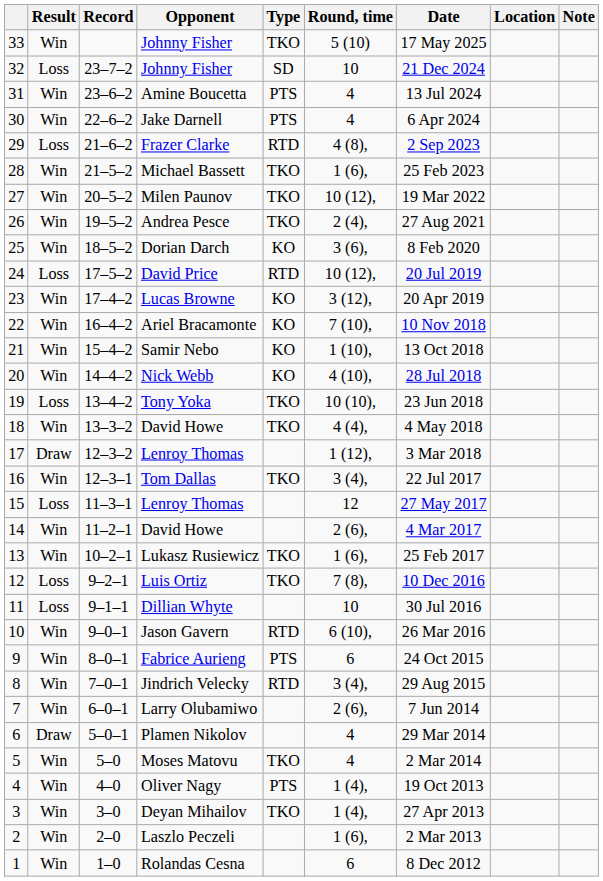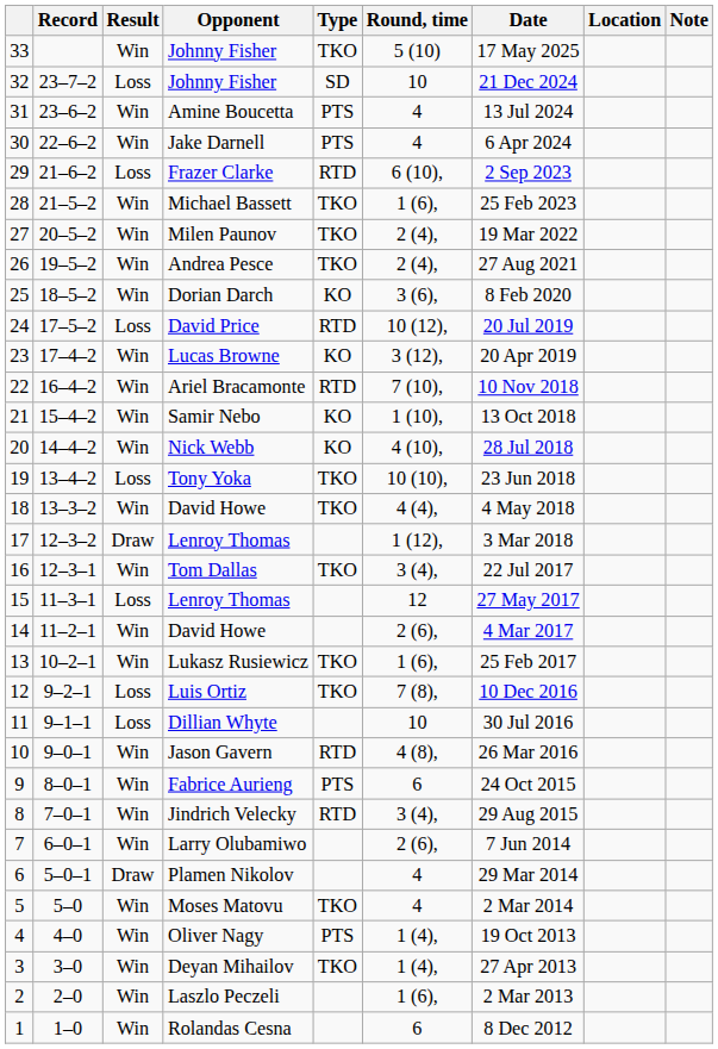 <table class="wikitable" style="text-align:center">
 <tr>
 <th></th>
+<th>Record</th>
 <th>Result</th>
-<th>Record</th>
 <th>Opponent</th>
 <th>Type</th>
 <th>Round, time</th>
 <th>Date</th>
 <th>Location</th>
 <th>Note</th>
 </tr>
 <tr>
 <td>33</td>
+<td></td>
 <td>Win</td>
-<td></td>
 <td style="text-align:left;"><a href='#'>Johnny Fisher</a></td>
 <td>TKO</td>
 <td>5 (10) </td>
 <td>17 May 2025</td>
 <td style="text-align:left;"></td>
 <td style="text-align:left;"></td>
 </tr>
 <tr>
 <td>32</td>
+<td>23–7–2</td>
 <td>Loss</td>
-<td>23–7–2</td>
 <td style="text-align:left;"><a href='#'>Johnny Fisher</a></td>
 <td>SD</td>
 <td>10</td>
 <td><a href='#'>21 Dec 2024</a></td>
 <td style="text-align:left;"></td>
 <td style="text-align:left;"></td>
 </tr>
 <tr>
 <td>31</td>
+<td>23–6–2</td>
 <td>Win</td>
-<td>23–6–2</td>
 <td style="text-align:left;">Amine Boucetta</td>
 <td>PTS</td>
 <td>4</td>
 <td>13 Jul 2024</td>
 <td style="text-align:left;"></td>
 <td></td>
 </tr>
 <tr>
 <td>30</td>
+<td>22–6–2</td>
 <td>Win</td>
-<td>22–6–2</td>
 <td style="text-align:left;">Jake Darnell</td>
 <td>PTS</td>
 <td>4</td>
 <td>6 Apr 2024</td>
 <td style="text-align:left;"></td>
 <td></td>
 </tr>
 <tr>
 <td>29</td>
+<td>21–6–2</td>
 <td>Loss</td>
-<td>21–6–2</td>
 <td style="text-align:left;"><a href='#'>Frazer Clarke</a></td>
 <td>RTD</td>
-<td>4 (8), </td>
+<td>6 (10), </td>
 <td><a href='#'>2 Sep 2023</a></td>
 <td style="text-align:left;"></td>
 <td></td>
 </tr>
 <tr>
 <td>28</td>
+<td>21–5–2</td>
 <td>Win</td>
-<td>21–5–2</td>
 <td style="text-align:left;">Michael Bassett</td>
 <td>TKO</td>
 <td>1 (6), </td>
 <td>25 Feb 2023</td>
 <td style="text-align:left;"></td>
 <td></td>
 </tr>
 <tr>
 <td>27</td>
+<td>20–5–2</td>
 <td>Win</td>
-<td>20–5–2</td>
 <td style="text-align:left;">Milen Paunov</td>
 <td>TKO</td>
-<td>10 (12), </td>
+<td>2 (4), </td>
 <td>19 Mar 2022</td>
 <td style="text-align:left;"></td>
 <td></td>
 </tr>
 <tr>
 <td>26</td>
+<td>19–5–2</td>
 <td>Win</td>
-<td>19–5–2</td>
 <td style="text-align:left;">Andrea Pesce</td>
 <td>TKO</td>
 <td>2 (4), </td>
 <td>27 Aug 2021</td>
 <td style="text-align:left;"></td>
 <td></td>
 </tr>
 <tr>
 <td>25</td>
+<td>18–5–2</td>
 <td>Win</td>
-<td>18–5–2</td>
 <td style="text-align:left;">Dorian Darch</td>
 <td>KO</td>
 <td>3 (6), </td>
 <td>8 Feb 2020</td>
 <td style="text-align:left;"></td>
 <td></td>
 </tr>
 <tr>
 <td>24</td>
+<td>17–5–2</td>
 <td>Loss</td>
-<td>17–5–2</td>
 <td style="text-align:left;"><a href='#'>David Price</a></td>
 <td>RTD</td>
 <td>10 (12), </td>
 <td><a href='#'>20 Jul 2019</a></td>
 <td style="text-align:left;"></td>
 <td style="text-align:left;"></td>
 </tr>
 <tr>
 <td>23</td>
+<td>17–4–2</td>
 <td>Win</td>
-<td>17–4–2</td>
 <td style="text-align:left;"><a href='#'>Lucas Browne</a></td>
 <td>KO</td>
 <td>3 (12), </td>
 <td>20 Apr 2019</td>
 <td style="text-align:left;"></td>
 <td></td>
 </tr>
 <tr>
 <td>22</td>
+<td>16–4–2</td>
 <td>Win</td>
-<td>16–4–2</td>
 <td style="text-align:left;">Ariel Bracamonte</td>
-<td>KO</td>
+<td>RTD</td>
 <td>7 (10), </td>
 <td><a href='#'>10 Nov 2018</a></td>
 <td style="text-align:left;"></td>
 <td></td>
 </tr>
 <tr>
 <td>21</td>
+<td>15–4–2</td>
 <td>Win</td>
-<td>15–4–2</td>
 <td style="text-align:left;">Samir Nebo</td>
 <td>KO</td>
 <td>1 (10), </td>
 <td>13 Oct 2018</td>
 <td style="text-align:left;"></td>
 <td></td>
 </tr>
 <tr>
 <td>20</td>
+<td>14–4–2</td>
 <td>Win</td>
-<td>14–4–2</td>
 <td style="text-align:left;"><a href='#'>Nick Webb</a></td>
 <td>KO</td>
 <td>4 (10), </td>
 <td><a href='#'>28 Jul 2018</a></td>
 <td style="text-align:left;"></td>
 <td></td>
 </tr>
 <tr>
 <td>19</td>
+<td>13–4–2</td>
 <td>Loss</td>
-<td>13–4–2</td>
 <td style="text-align:left;"><a href='#'>Tony Yoka</a></td>
 <td>TKO</td>
 <td>10 (10), </td>
 <td>23 Jun 2018</td>
 <td style="text-align:left;"></td>
 <td></td>
 </tr>
 <tr>
 <td>18</td>
+<td>13–3–2</td>
 <td>Win</td>
-<td>13–3–2</td>
 <td style="text-align:left;">David Howe</td>
 <td>TKO</td>
 <td>4 (4), </td>
 <td>4 May 2018</td>
 <td style="text-align:left;"></td>
 <td></td>
 </tr>
 <tr>
 <td>17</td>
+<td>12–3–2</td>
 <td>Draw</td>
-<td>12–3–2</td>
 <td style="text-align:left;"><a href='#'>Lenroy Thomas</a></td>
 <td></td>
 <td>1 (12), </td>
 <td>3 Mar 2018</td>
 <td style="text-align:left;"></td>
 <td style="text-align:left;"></td>
 </tr>
 <tr>
 <td>16</td>
+<td>12–3–1</td>
 <td>Win</td>
-<td>12–3–1</td>
 <td style="text-align:left;"><a href='#'>Tom Dallas</a></td>
 <td>TKO</td>
 <td>3 (4), </td>
 <td>22 Jul 2017</td>
 <td style="text-align:left;"></td>
 <td></td>
 </tr>
 <tr>
 <td>15</td>
+<td>11–3–1</td>
 <td>Loss</td>
-<td>11–3–1</td>
 <td style="text-align:left;"><a href='#'>Lenroy Thomas</a></td>
 <td></td>
 <td>12</td>
 <td><a href='#'>27 May 2017</a></td>
 <td style="text-align:left;"></td>
 <td style="text-align:left;"></td>
 </tr>
 <tr>
 <td>14</td>
+<td>11–2–1</td>
 <td>Win</td>
-<td>11–2–1</td>
 <td style="text-align:left;">David Howe</td>
 <td></td>
 <td>2 (6), </td>
 <td><a href='#'>4 Mar 2017</a></td>
 <td style="text-align:left;"></td>
 <td></td>
 </tr>
 <tr>
 <td>13</td>
+<td>10–2–1</td>
 <td>Win</td>
-<td>10–2–1</td>
 <td style="text-align:left;">Lukasz Rusiewicz</td>
 <td>TKO</td>
 <td>1 (6), </td>
 <td>25 Feb 2017</td>
 <td style="text-align:left;"></td>
 <td></td>
 </tr>
 <tr>
 <td>12</td>
+<td>9–2–1</td>
 <td>Loss</td>
-<td>9–2–1</td>
 <td style="text-align:left;"><a href='#'>Luis Ortiz</a></td>
 <td>TKO</td>
 <td>7 (8), </td>
 <td><a href='#'>10 Dec 2016</a></td>
 <td style="text-align:left;"></td>
 <td></td>
 </tr>
 <tr>
 <td>11</td>
+<td>9–1–1</td>
 <td>Loss</td>
-<td>9–1–1</td>
 <td style="text-align:left;"><a href='#'>Dillian Whyte</a></td>
 <td></td>
 <td>10</td>
 <td>30 Jul 2016</td>
 <td style="text-align:left;"></td>
 <td style="text-align:left;"></td>
 </tr>
 <tr>
 <td>10</td>
+<td>9–0–1</td>
 <td>Win</td>
-<td>9–0–1</td>
 <td style="text-align:left;">Jason Gavern</td>
 <td>RTD</td>
-<td>6 (10), </td>
+<td>4 (8), </td>
 <td>26 Mar 2016</td>
 <td style="text-align:left;"></td>
 <td></td>
 </tr>
 <tr>
 <td>9</td>
+<td>8–0–1</td>
 <td>Win</td>
-<td>8–0–1</td>
 <td style="text-align:left;"><a href='#'>Fabrice Aurieng</a></td>
 <td>PTS</td>
 <td>6</td>
 <td>24 Oct 2015</td>
 <td style="text-align:left;"></td>
 <td></td>
 </tr>
 <tr>
 <td>8</td>
+<td>7–0–1</td>
 <td>Win</td>
-<td>7–0–1</td>
 <td style="text-align:left;">Jindrich Velecky</td>
 <td>RTD</td>
 <td>3 (4), </td>
 <td>29 Aug 2015</td>
 <td style="text-align:left;"></td>
 <td></td>
 </tr>
 <tr>
 <td>7</td>
+<td>6–0–1</td>
 <td>Win</td>
-<td>6–0–1</td>
 <td style="text-align:left;">Larry Olubamiwo</td>
 <td></td>
 <td>2 (6), </td>
 <td>7 Jun 2014</td>
 <td style="text-align:left;"></td>
 <td></td>
 </tr>
 <tr>
 <td>6</td>
+<td>5–0–1</td>
 <td>Draw</td>
-<td>5–0–1</td>
 <td style="text-align:left;">Plamen Nikolov</td>
 <td></td>
 <td>4</td>
 <td>29 Mar 2014</td>
 <td style="text-align:left;"></td>
 <td></td>
 </tr>
 <tr>
 <td>5</td>
+<td>5–0</td>
 <td>Win</td>
-<td>5–0</td>
 <td style="text-align:left;">Moses Matovu</td>
 <td>TKO</td>
 <td>4</td>
 <td>2 Mar 2014</td>
 <td style="text-align:left;"></td>
 <td></td>
 </tr>
 <tr>
 <td>4</td>
+<td>4–0</td>
 <td>Win</td>
-<td>4–0</td>
 <td style="text-align:left;">Oliver Nagy</td>
 <td>PTS</td>
 <td>1 (4), </td>
 <td>19 Oct 2013</td>
 <td style="text-align:left;"></td>
 <td></td>
 </tr>
 <tr>
 <td>3</td>
+<td>3–0</td>
 <td>Win</td>
-<td>3–0</td>
 <td style="text-align:left;">Deyan Mihailov</td>
 <td>TKO</td>
 <td>1 (4), </td>
 <td>27 Apr 2013</td>
 <td style="text-align:left;"></td>
 <td></td>
 </tr>
 <tr>
 <td>2</td>
+<td>2–0</td>
 <td>Win</td>
-<td>2–0</td>
 <td style="text-align:left;">Laszlo Peczeli</td>
 <td></td>
 <td>1 (6), </td>
 <td>2 Mar 2013</td>
 <td style="text-align:left;"></td>
 <td></td>
 </tr>
 <tr>
 <td>1</td>
+<td>1–0</td>
 <td>Win</td>
-<td>1–0</td>
 <td style="text-align:left;">Rolandas Cesna</td>
 <td></td>
 <td>6</td>
 <td>8 Dec 2012</td>
 <td style="text-align:left;"></td>
 <td></td>
 </tr>
 </table>
